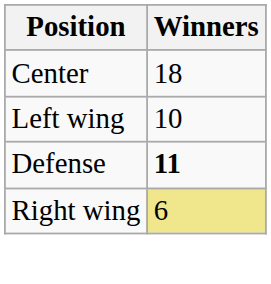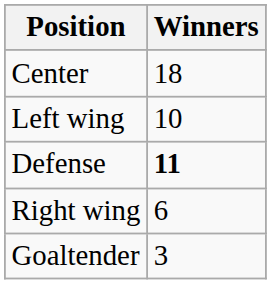 <table class="wikitable">
 <tr>
 <th>Position</th>
 <th>Winners</th>
 </tr>
 <tr>
 <td>Center</td>
 <td>18</td>
 </tr>
 <tr>
 <td>Left wing</td>
 <td>10</td>
 </tr>
 <tr>
 <td>Defense</td>
 <td><strong>11</strong></td>
 </tr>
 <tr>
 <td>Right wing</td>
-<td style="background: khaki;">6</td>
+<td>6</td>
+</tr>
+<tr>
+<td>Goaltender</td>
+<td>3</td>
 </tr>
 </table>
